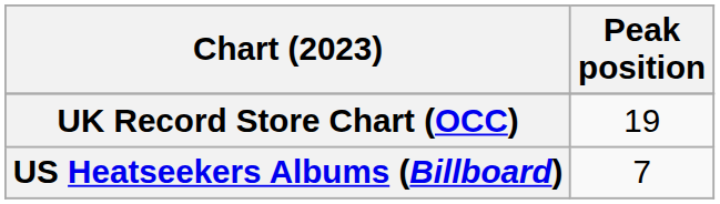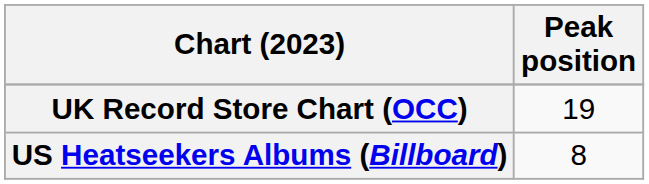 <table class="wikitable sortable plainrowheaders" style="text-align:center">
 <tr>
 <th scope="col">Chart (2023)</th>
 <th scope="col">Peak<br>position</th>
 </tr>
 <tr>
 </tr>
 <tr>
 <th scope="row">UK Record Store Chart (<a href='#'>OCC</a>)</th>
 <td>19</td>
 </tr>
 <tr>
 <th scope="row">US <a href='#'>Heatseekers Albums</a> (<em><a href='#'>Billboard</a></em>)</th>
-<td>7</td>
+<td>8</td>
 </tr>
 </table>
